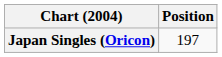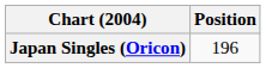 <table class="wikitable plainrowheaders" style="text-align:center">
 <tr>
 <th scope="col">Chart (2004)</th>
 <th scope="col">Position</th>
 </tr>
 <tr>
 <th scope="row">Japan Singles (<a href='#'>Oricon</a>)</th>
-<td style="text-align:center;">197</td>
+<td style="text-align:center;">196</td>
 </tr>
 </table>
